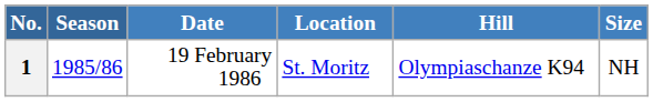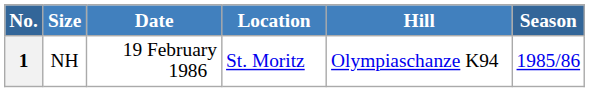 <table class="wikitable sortable" style="font-size:86%; line-height:15px; text-align:left; border:grey solid 1px; border-collapse:collapse; background:#ffffff;">
 <tr style="background:#efefef;">
 <th style="background-color:#369; color:white; width:10px;">No.</th>
-<th style="background-color:#369; color:white;  width:30px;">Season</th>
+<th style="background-color:#4180be; color:white; width:25px;">Size</th>
 <th style="background-color:#4180be; color:white; width:89px;">Date</th>
 <th style="background-color:#4180be; color:white; width:68px;">Location</th>
 <th style="background-color:#4180be; color:white; width:125px;">Hill</th>
-<th style="background-color:#4180be; color:white; width:25px;">Size</th>
+<th style="background-color:#369; color:white;  width:30px;">Season</th>
 </tr>
 <tr>
 <th scope=row style="text-align:center;">1</th>
-<td align=center><a href='#'>1985/86</a></td>
+<td align=center>NH</td>
 <td align=right>19 February 1986  </td>
 <td> <a href='#'>St. Moritz</a></td>
 <td><a href='#'>Olympiaschanze</a> K94</td>
-<td align=center>NH</td>
+<td align=center><a href='#'>1985/86</a></td>
 </tr>
 </table>
